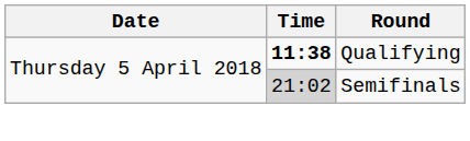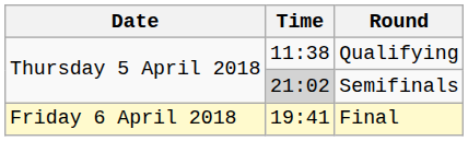 <table class="wikitable">
 <tr>
 <th>Date</th>
 <th>Time</th>
 <th>Round</th>
 </tr>
 <tr>
 <td rowspan=2>Thursday 5 April 2018</td>
-<td><strong>11:38</strong></td>
+<td>11:38</td>
 <td>Qualifying</td>
 </tr>
 <tr>
 <td style="background: lightgrey;">21:02</td>
 <td>Semifinals</td>
 </tr>
+<tr>
+<td style=background:lemonchiffon>Friday 6 April 2018</td>
+<td style=background:lemonchiffon>19:41</td>
+<td style=background:lemonchiffon>Final</td>
+</tr>
 </table>
